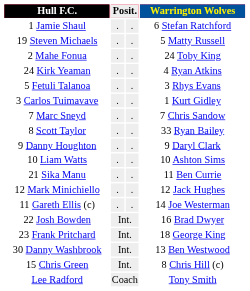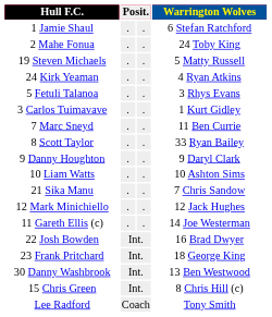 <table align=center style="font-size:90%; margin-left:1em">
 <tr bgcolor=#FF0033>
 <th align="centre" width="146" style="border: 1px #FFC0CB; background: black; color: white">Hull F.C.</th>
 <th align="center" style="background: #eeeeee; color: black" colspan="2">Posit.</th>
 <th align="centre" width="146" style="background:#00529c; color:#fff300; border:2px #00529c;">Warrington Wolves</th>
 </tr>
 <tr>
 <td align="center">1 <a href='#'>Jamie Shaul</a></td>
 <td align="center" style="background: #eeeeee">.</td>
 <td align="center" style="background: #eeeeee">.</td>
 <td align="center">6 <a href='#'>Stefan Ratchford</a></td>
 </tr>
 <tr>
+<td align="center">2 <a href='#'>Mahe Fonua</a></td>
+<td align="center" style="background: #eeeeee">.</td>
+<td align="center" style="background: #eeeeee">.</td>
+<td align="center">24 <a href='#'>Toby King</a></td>
+</tr>
+<tr>
 <td align="center">19 <a href='#'>Steven Michaels</a></td>
 <td align="center" style="background: #eeeeee">.</td>
 <td align="center" style="background: #eeeeee">.</td>
 <td align="center">5 <a href='#'>Matty Russell</a></td>
-</tr>
-<tr>
-<td align="center">2 <a href='#'>Mahe Fonua</a></td>
-<td align="center" style="background: #eeeeee">.</td>
-<td align="center" style="background: #eeeeee">.</td>
-<td align="center">24 <a href='#'>Toby King</a></td>
 </tr>
 <tr>
 <td align="center">24 <a href='#'>Kirk Yeaman</a></td>
 <td align="center" style="background: #eeeeee">.</td>
 <td align="center" style="background: #eeeeee">.</td>
 <td align="center">4 <a href='#'>Ryan Atkins</a></td>
 </tr>
 <tr>
 <td align="center">5 <a href='#'>Fetuli Talanoa</a></td>
 <td align="center" style="background: #eeeeee">.</td>
 <td align="center" style="background: #eeeeee">.</td>
 <td align="center">3 <a href='#'>Rhys Evans</a></td>
 </tr>
 <tr>
 <td align="center">3 <a href='#'>Carlos Tuimavave</a></td>
 <td align="center" style="background: #eeeeee">.</td>
 <td align="center" style="background: #eeeeee">.</td>
 <td align="center">1 <a href='#'>Kurt Gidley</a></td>
 </tr>
 <tr>
 <td align="center">7 <a href='#'>Marc Sneyd</a></td>
 <td align="center" style="background: #eeeeee">.</td>
 <td align="center" style="background: #eeeeee">.</td>
-<td align="center">7 <a href='#'>Chris Sandow</a></td>
+<td align="center">11 <a href='#'>Ben Currie</a></td>
 </tr>
 <tr>
 <td align="center">8 <a href='#'>Scott Taylor</a></td>
 <td align="center" style="background: #eeeeee">.</td>
 <td align="center" style="background: #eeeeee">.</td>
 <td align="center">33 <a href='#'>Ryan Bailey</a></td>
 </tr>
 <tr>
 <td align="center">9 <a href='#'>Danny Houghton</a></td>
 <td align="center" style="background: #eeeeee">.</td>
 <td align="center" style="background: #eeeeee">.</td>
 <td align="center">9 <a href='#'>Daryl Clark</a></td>
 </tr>
 <tr>
 <td align="center">10 <a href='#'>Liam Watts</a></td>
 <td align="center" style="background: #eeeeee">.</td>
 <td align="center" style="background: #eeeeee">.</td>
 <td align="center">10 <a href='#'>Ashton Sims</a></td>
 </tr>
 <tr>
 <td align="center">21 <a href='#'>Sika Manu</a></td>
 <td align="center" style="background: #eeeeee">.</td>
 <td align="center" style="background: #eeeeee">.</td>
-<td align="center">11 <a href='#'>Ben Currie</a></td>
+<td align="center">7 <a href='#'>Chris Sandow</a></td>
 </tr>
 <tr>
 <td align="center">12 <a href='#'>Mark Minichiello</a></td>
 <td align="center" style="background: #eeeeee">.</td>
 <td align="center" style="background: #eeeeee">.</td>
 <td align="center">12 <a href='#'>Jack Hughes</a></td>
 </tr>
 <tr>
 <td align="center">11 <a href='#'>Gareth Ellis</a> (c)</td>
 <td align="center" style="background: #eeeeee">.</td>
 <td align="center" style="background: #eeeeee">.</td>
 <td align="center">14 <a href='#'>Joe Westerman</a></td>
 </tr>
 <tr>
 <td align="center">22 <a href='#'>Josh Bowden</a></td>
 <td align="center" style="background: #eeeeee" colspan="2">Int.</td>
 <td align="center">16 <a href='#'>Brad Dwyer</a></td>
 </tr>
 <tr>
 <td align="center">23 <a href='#'>Frank Pritchard</a></td>
 <td align="center" style="background: #eeeeee" colspan="2">Int.</td>
 <td align="center">18 <a href='#'>George King</a></td>
 </tr>
 <tr>
 <td align="center">30 <a href='#'>Danny Washbrook</a></td>
 <td align="center" style="background: #eeeeee" colspan="2">Int.</td>
 <td align="center">13 <a href='#'>Ben Westwood</a></td>
 </tr>
 <tr>
 <td align="center">15 <a href='#'>Chris Green</a></td>
 <td align="center" style="background: #eeeeee"  colspan="2">Int.</td>
 <td align="center">8 <a href='#'>Chris Hill</a> (c)</td>
 </tr>
 <tr>
 <td align="center"><a href='#'>Lee Radford</a></td>
 <td align="center" style="background: #eeeeee" colspan="2">Coach</td>
 <td align="center"><a href='#'>Tony Smith</a></td>
 </tr>
 </table>
